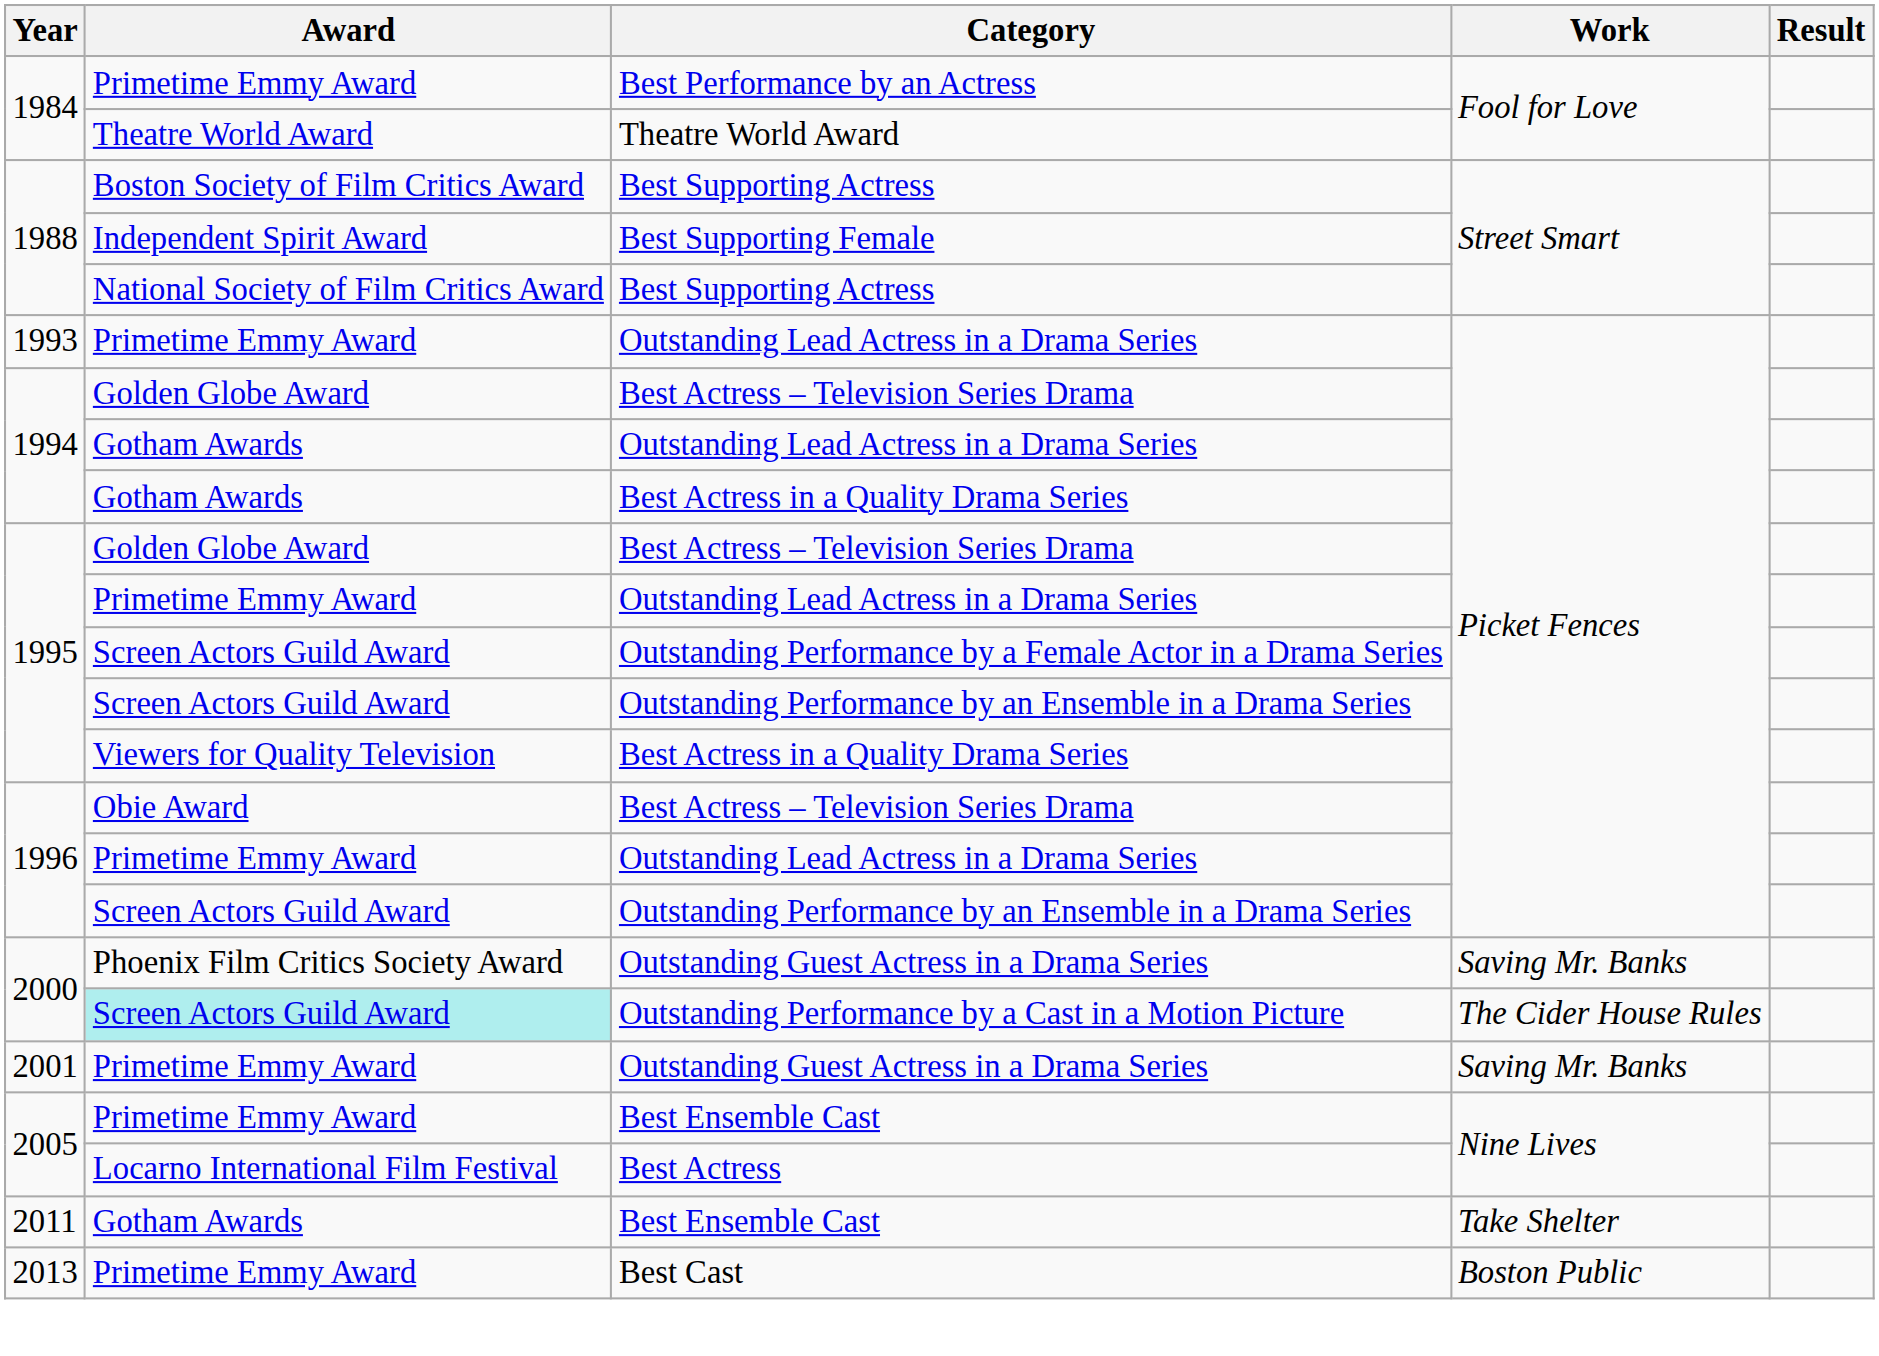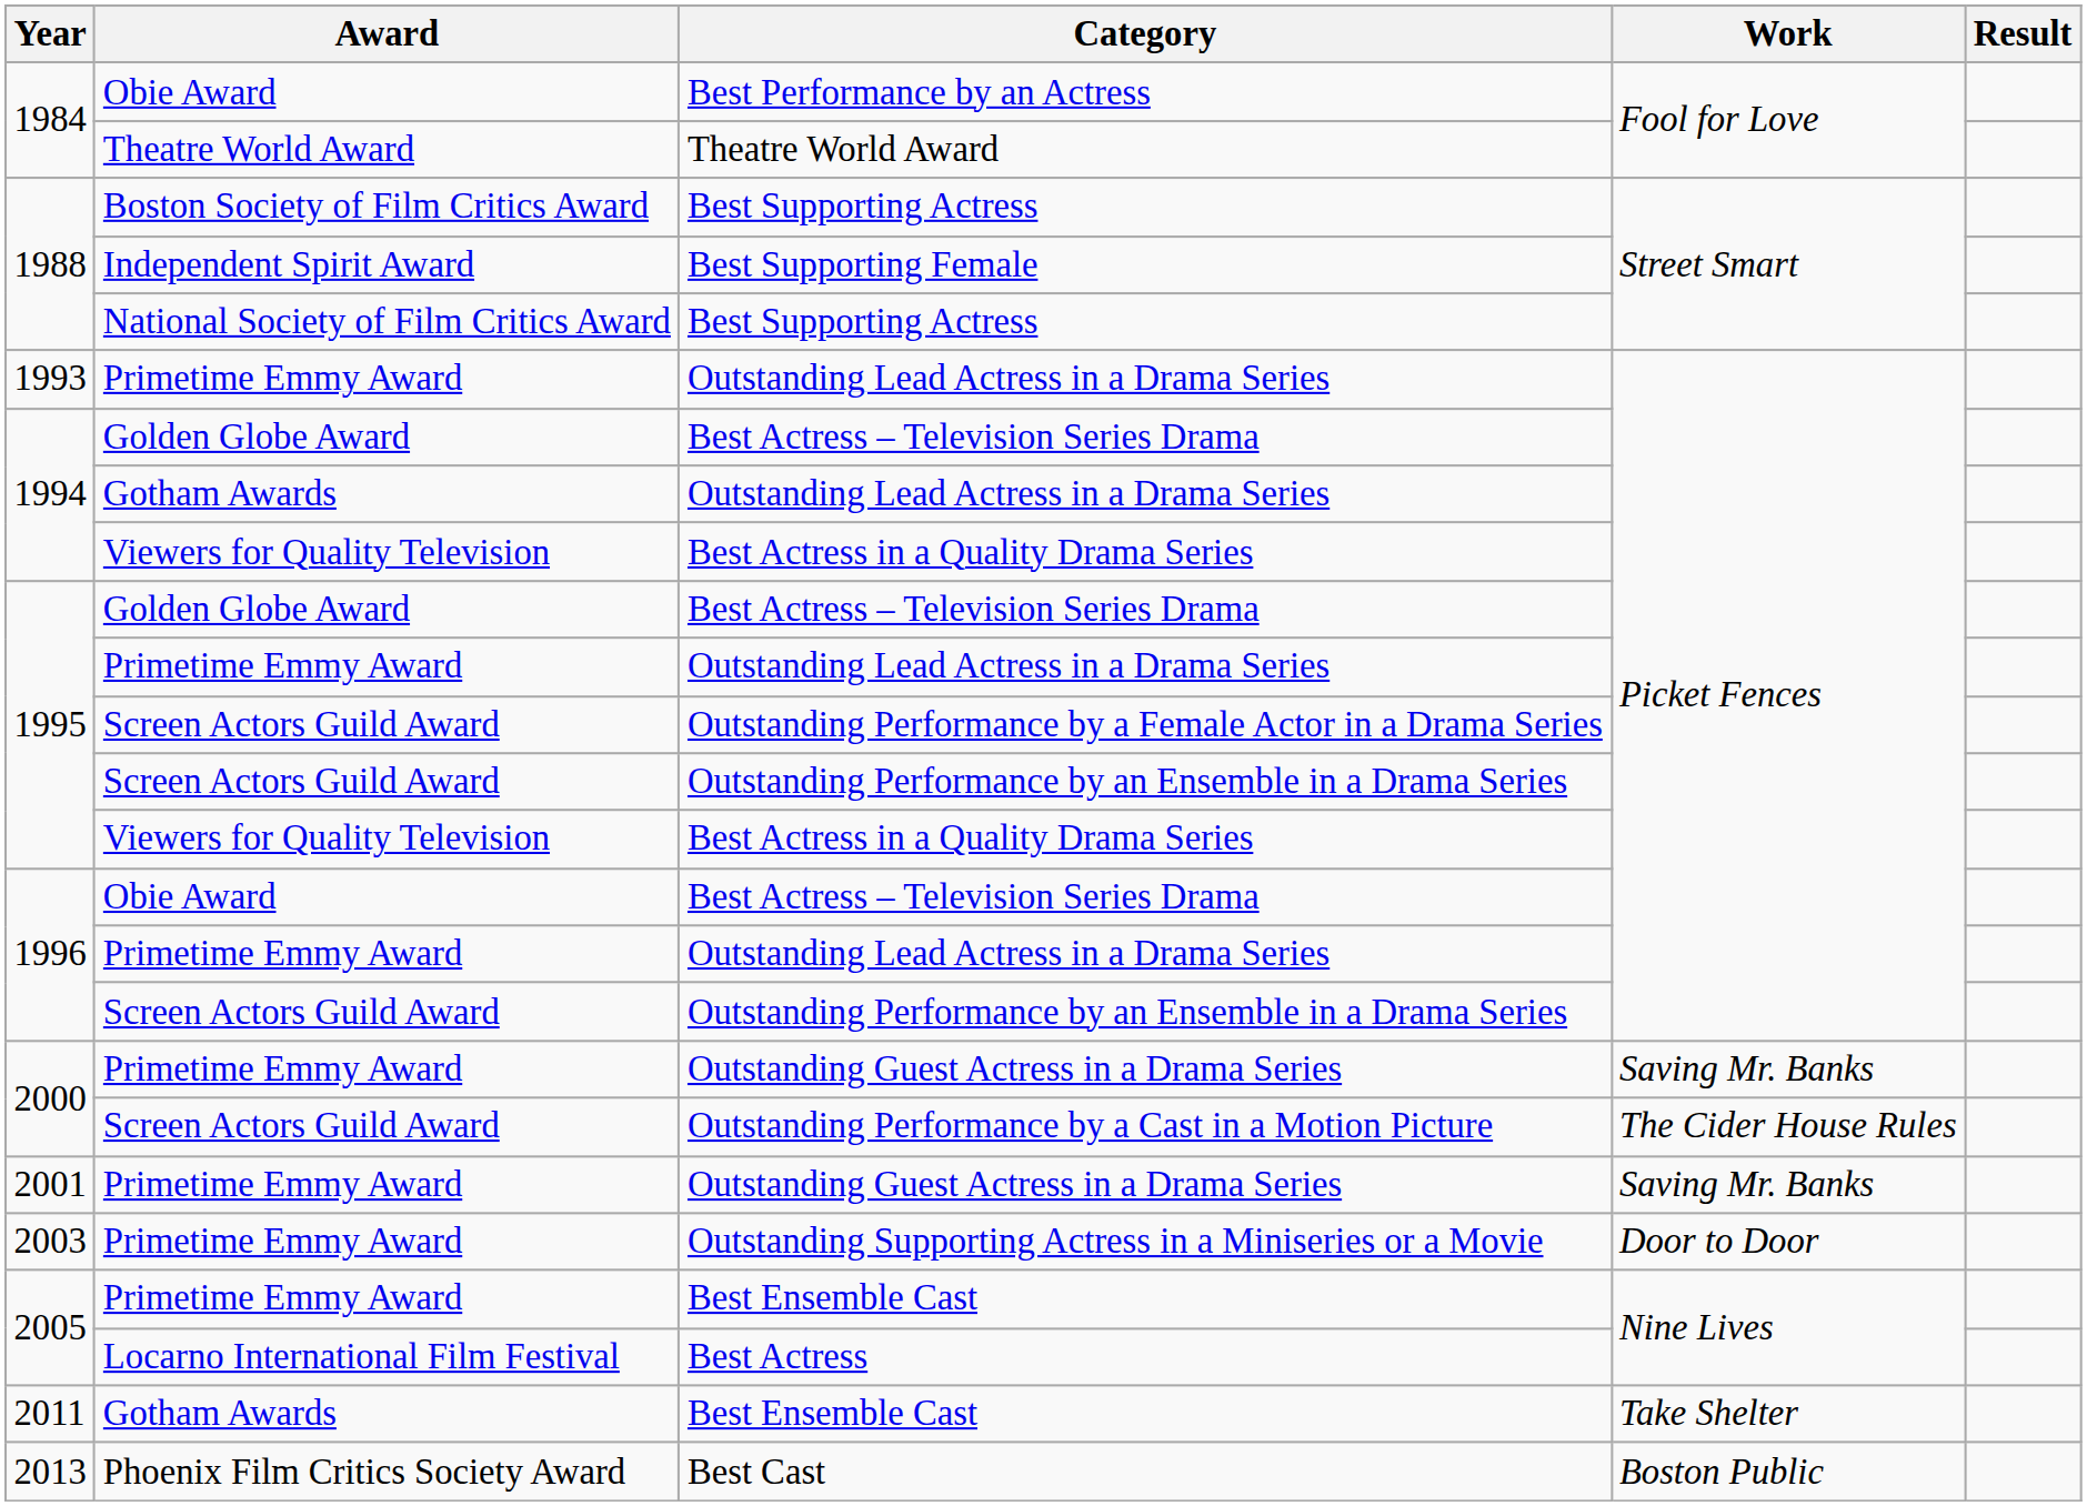 <table class="wikitable">
 <tr>
 <th>Year</th>
 <th>Award</th>
 <th>Category</th>
 <th>Work</th>
 <th>Result</th>
 </tr>
 <tr>
 <td rowspan="2">1984</td>
-<td><a href='#'>Primetime Emmy Award</a></td>
+<td><a href='#'>Obie Award</a></td>
 <td><a href='#'>Best Performance by an Actress</a></td>
 <td rowspan="2"><em>Fool for Love</em></td>
 <td></td>
 </tr>
 <tr>
 <td><a href='#'>Theatre World Award</a></td>
 <td>Theatre World Award</td>
 <td></td>
 </tr>
 <tr>
 <td rowspan="3">1988</td>
 <td><a href='#'>Boston Society of Film Critics Award</a></td>
 <td><a href='#'>Best Supporting Actress</a></td>
 <td rowspan="3"><em>Street Smart</em></td>
 <td></td>
 </tr>
 <tr>
 <td><a href='#'>Independent Spirit Award</a></td>
 <td><a href='#'>Best Supporting Female</a></td>
 <td></td>
 </tr>
 <tr>
 <td><a href='#'>National Society of Film Critics Award</a></td>
 <td><a href='#'>Best Supporting Actress</a></td>
 <td></td>
 </tr>
 <tr>
 <td>1993</td>
 <td><a href='#'>Primetime Emmy Award</a></td>
 <td><a href='#'>Outstanding Lead Actress in a Drama Series</a></td>
 <td rowspan="12"><em>Picket Fences</em></td>
 <td></td>
 </tr>
 <tr>
 <td rowspan="3">1994</td>
 <td><a href='#'>Golden Globe Award</a></td>
 <td><a href='#'>Best Actress – Television Series Drama</a></td>
 <td></td>
 </tr>
 <tr>
 <td><a href='#'>Gotham Awards</a></td>
 <td><a href='#'>Outstanding Lead Actress in a Drama Series</a></td>
 <td></td>
 </tr>
 <tr>
-<td><a href='#'>Gotham Awards</a></td>
+<td><a href='#'>Viewers for Quality Television</a></td>
 <td><a href='#'>Best Actress in a Quality Drama Series</a></td>
 <td></td>
 </tr>
 <tr>
 <td rowspan="5">1995</td>
 <td><a href='#'>Golden Globe Award</a></td>
 <td><a href='#'>Best Actress – Television Series Drama</a></td>
 <td></td>
 </tr>
 <tr>
 <td><a href='#'>Primetime Emmy Award</a></td>
 <td><a href='#'>Outstanding Lead Actress in a Drama Series</a></td>
 <td></td>
 </tr>
 <tr>
 <td><a href='#'>Screen Actors Guild Award</a></td>
 <td><a href='#'>Outstanding Performance by a Female Actor in a Drama Series</a></td>
 <td></td>
 </tr>
 <tr>
 <td><a href='#'>Screen Actors Guild Award</a></td>
 <td><a href='#'>Outstanding Performance by an Ensemble in a Drama Series</a></td>
 <td></td>
 </tr>
 <tr>
 <td><a href='#'>Viewers for Quality Television</a></td>
 <td><a href='#'>Best Actress in a Quality Drama Series</a></td>
 <td></td>
 </tr>
 <tr>
 <td rowspan="3">1996</td>
 <td><a href='#'>Obie Award</a></td>
 <td><a href='#'>Best Actress – Television Series Drama</a></td>
 <td></td>
 </tr>
 <tr>
 <td><a href='#'>Primetime Emmy Award</a></td>
 <td><a href='#'>Outstanding Lead Actress in a Drama Series</a></td>
 <td></td>
 </tr>
 <tr>
 <td><a href='#'>Screen Actors Guild Award</a></td>
 <td><a href='#'>Outstanding Performance by an Ensemble in a Drama Series</a></td>
 <td></td>
 </tr>
 <tr>
 <td rowspan="2">2000</td>
-<td>Phoenix Film Critics Society Award</td>
+<td><a href='#'>Primetime Emmy Award</a></td>
 <td><a href='#'>Outstanding Guest Actress in a Drama Series</a></td>
 <td><em>Saving Mr. Banks</em></td>
 <td></td>
 </tr>
 <tr>
-<td style="background: paleturquoise;"><a href='#'>Screen Actors Guild Award</a></td>
+<td><a href='#'>Screen Actors Guild Award</a></td>
 <td><a href='#'>Outstanding Performance by a Cast in a Motion Picture</a></td>
 <td><em>The Cider House Rules</em></td>
 <td></td>
 </tr>
 <tr>
 <td>2001</td>
 <td><a href='#'>Primetime Emmy Award</a></td>
 <td><a href='#'>Outstanding Guest Actress in a Drama Series</a></td>
 <td><em>Saving Mr. Banks</em></td>
+<td></td>
+</tr>
+<tr>
+<td>2003</td>
+<td><a href='#'>Primetime Emmy Award</a></td>
+<td><a href='#'>Outstanding Supporting Actress in a Miniseries or a Movie</a></td>
+<td><em>Door to Door</em></td>
 <td></td>
 </tr>
 <tr>
 <td rowspan="2">2005</td>
 <td><a href='#'>Primetime Emmy Award</a></td>
 <td><a href='#'>Best Ensemble Cast</a></td>
 <td rowspan="2"><em>Nine Lives</em></td>
 <td></td>
 </tr>
 <tr>
 <td><a href='#'>Locarno International Film Festival</a></td>
 <td><a href='#'>Best Actress</a></td>
 <td></td>
 </tr>
 <tr>
 <td>2011</td>
 <td><a href='#'>Gotham Awards</a></td>
 <td><a href='#'>Best Ensemble Cast</a></td>
 <td><em>Take Shelter</em></td>
 <td></td>
 </tr>
 <tr>
 <td>2013</td>
-<td><a href='#'>Primetime Emmy Award</a></td>
+<td>Phoenix Film Critics Society Award</td>
 <td>Best Cast</td>
 <td><em>Boston Public</em></td>
 <td></td>
 </tr>
 </table>
